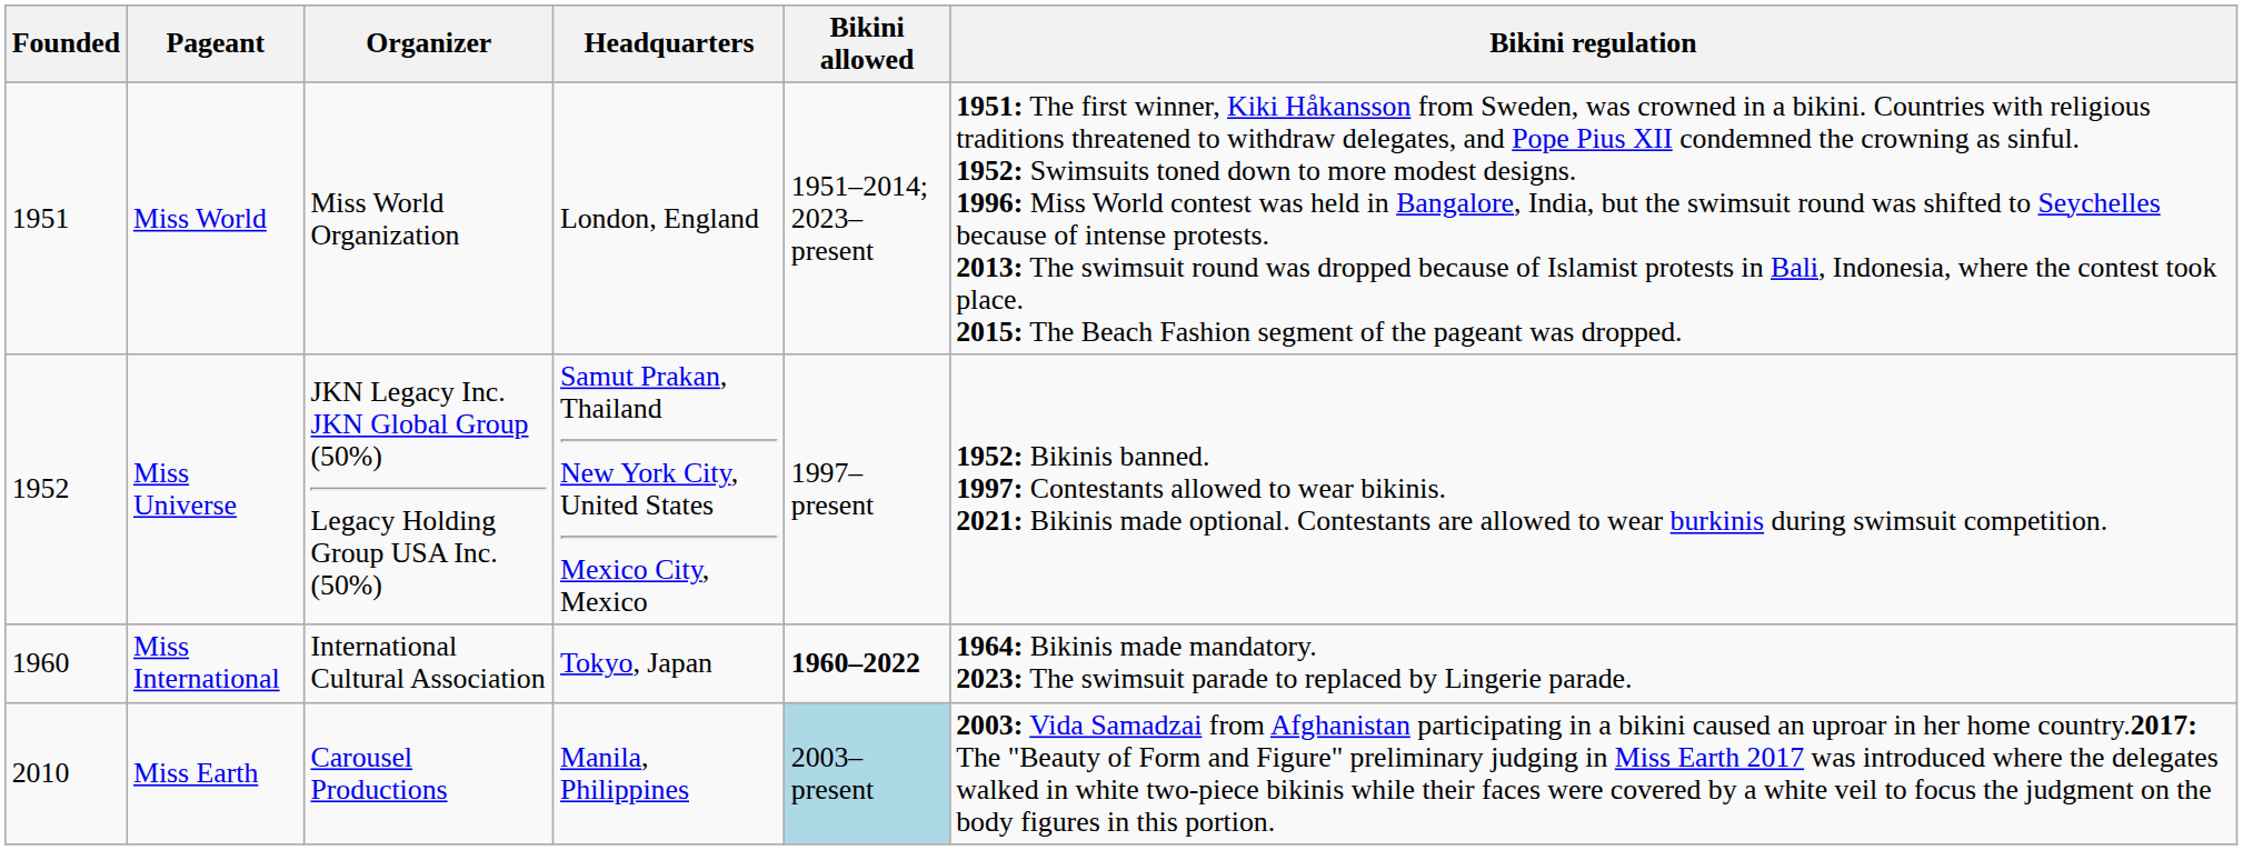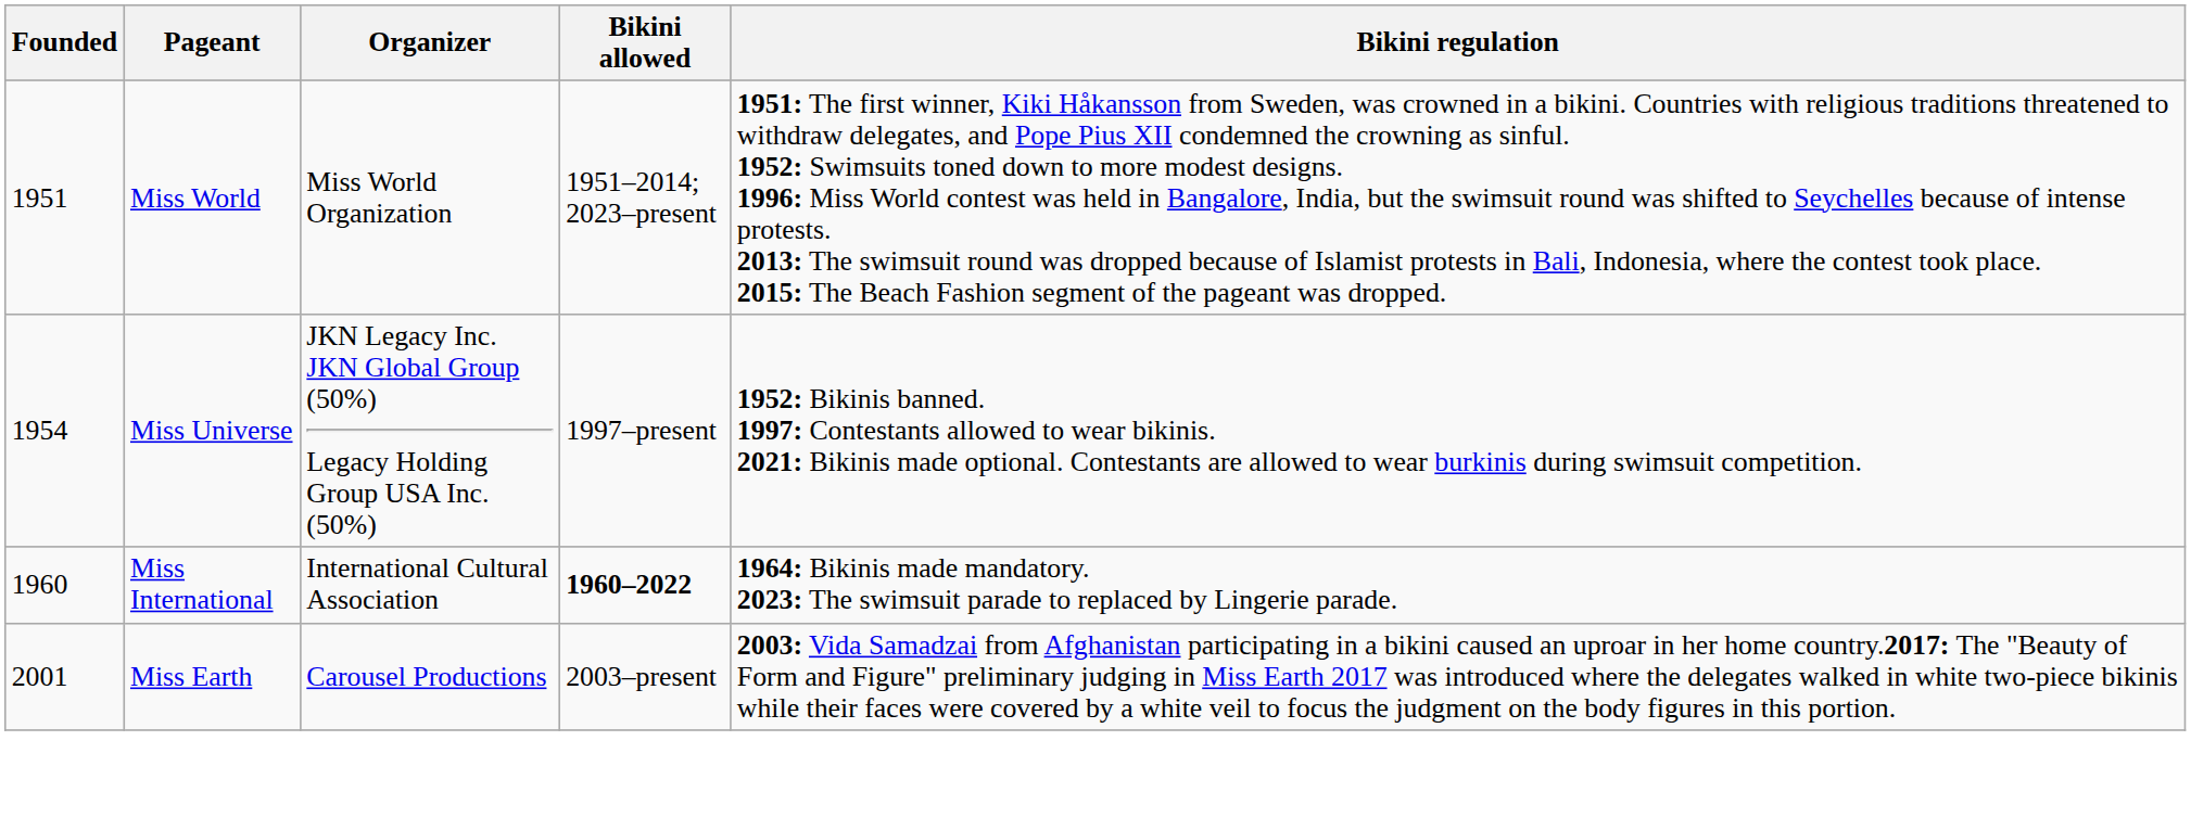 <table class="wikitable sortable">
 <tr>
 <th>Founded</th>
 <th>Pageant</th>
 <th>Organizer</th>
-<th>Headquarters</th>
 <th>Bikini allowed</th>
 <th class="unsortable">Bikini regulation</th>
 </tr>
 <tr>
 <td>1951</td>
 <td><a href='#'>Miss World</a></td>
 <td>Miss World Organization</td>
-<td>London, England</td>
 <td>1951–2014; 2023–present</td>
 <td><strong>1951:</strong> The first winner, <a href='#'>Kiki Håkansson</a> from Sweden, was crowned in a bikini. Countries with religious traditions threatened to withdraw delegates, and <a href='#'>Pope Pius XII</a> condemned the crowning as sinful.<br><strong>1952:</strong> Swimsuits toned down to more modest designs.<br><strong>1996:</strong> Miss World contest was held in <a href='#'>Bangalore</a>, India, but the swimsuit round was shifted to <a href='#'>Seychelles</a> because of intense protests.<br><strong>2013:</strong> The swimsuit round was dropped because of Islamist protests in <a href='#'>Bali</a>, Indonesia, where the contest took place. <br><strong>2015:</strong> The Beach Fashion segment of the pageant was dropped.</td>
 </tr>
 <tr>
-<td>1952</td>
+<td>1954</td>
 <td><a href='#'>Miss Universe</a></td>
 <td>JKN Legacy Inc.<br><a href='#'>JKN Global Group</a> (50%)<hr>Legacy Holding Group USA Inc. (50%)</td>
-<td><a href='#'>Samut Prakan</a>, Thailand<hr><a href='#'>New York City</a>, United States<hr><a href='#'>Mexico City</a>, Mexico</td>
 <td>1997–present</td>
 <td><strong>1952:</strong> Bikinis banned.<br><strong>1997:</strong> Contestants allowed to wear bikinis.<br><strong>2021:</strong> Bikinis made optional. Contestants are allowed to wear <a href='#'>burkinis</a> during swimsuit competition.</td>
 </tr>
 <tr>
 <td>1960</td>
 <td><a href='#'>Miss International</a></td>
 <td>International Cultural Association</td>
-<td><a href='#'>Tokyo</a>, Japan</td>
 <td><strong>1960–2022</strong></td>
 <td><strong>1964:</strong> Bikinis made mandatory.<br><strong>2023:</strong> The swimsuit parade to replaced by Lingerie parade.</td>
 </tr>
 <tr>
-<td>2010</td>
+<td>2001</td>
 <td><a href='#'>Miss Earth</a></td>
 <td><a href='#'>Carousel Productions</a></td>
-<td><a href='#'>Manila</a>, <a href='#'>Philippines</a></td>
-<td style="background: lightblue;">2003–present</td>
+<td>2003–present</td>
 <td><strong>2003:</strong> <a href='#'>Vida Samadzai</a> from <a href='#'>Afghanistan</a> participating in a bikini caused an uproar in her home country.<strong>2017:</strong> The "Beauty of Form and Figure" preliminary judging in <a href='#'>Miss Earth 2017</a> was introduced where the delegates walked in white two-piece bikinis while their faces were covered by a white veil to focus the judgment on the body figures in this portion.</td>
 </tr>
 </table>
